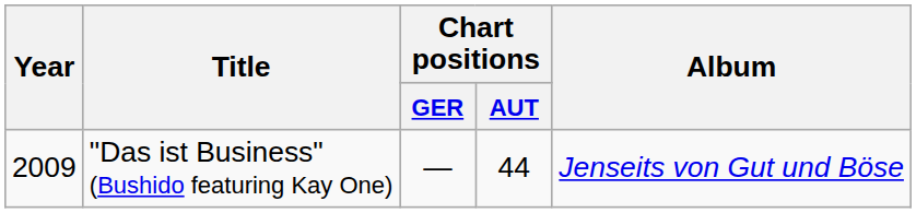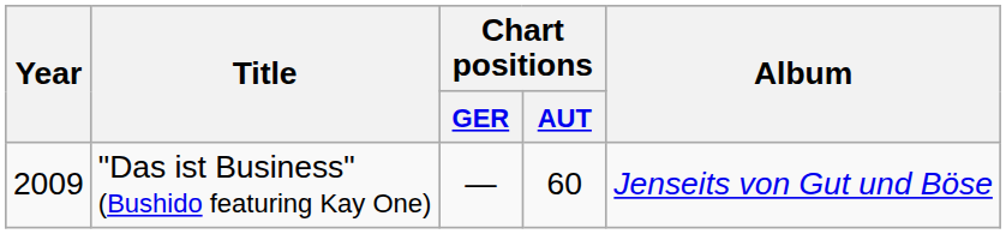 <table class="wikitable">
 <tr>
 <th rowspan="2">Year</th>
 <th rowspan="2">Title</th>
 <th colspan="2">Chart positions</th>
 <th rowspan="2">Album</th>
 </tr>
 <tr>
 <th style="width:35px;"><small><a href='#'>GER</a></small></th>
 <th style="width:35px;"><small><a href='#'>AUT</a></small></th>
 </tr>
 <tr>
 <td>2009</td>
 <td>"Das ist Business" <br><small>(<a href='#'>Bushido</a> featuring Kay One)</small></td>
 <td style="text-align:center;">—</td>
-<td style="text-align:center;">44</td>
+<td style="text-align:center;">60</td>
 <td><em><a href='#'>Jenseits von Gut und Böse</a></em></td>
 </tr>
 </table>
